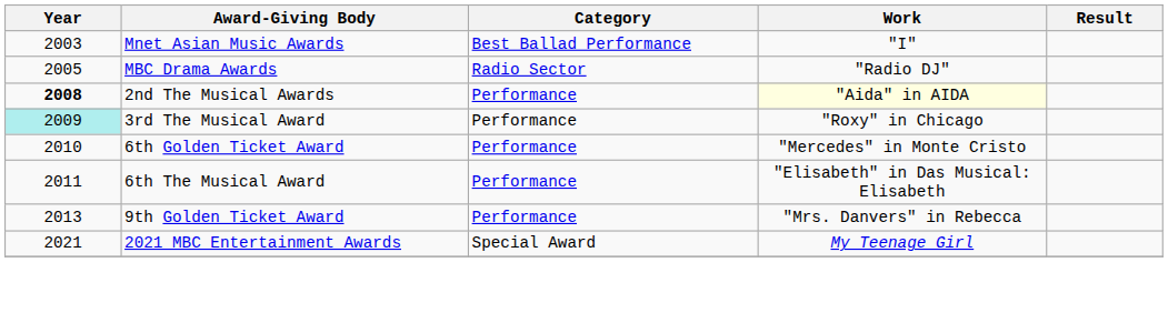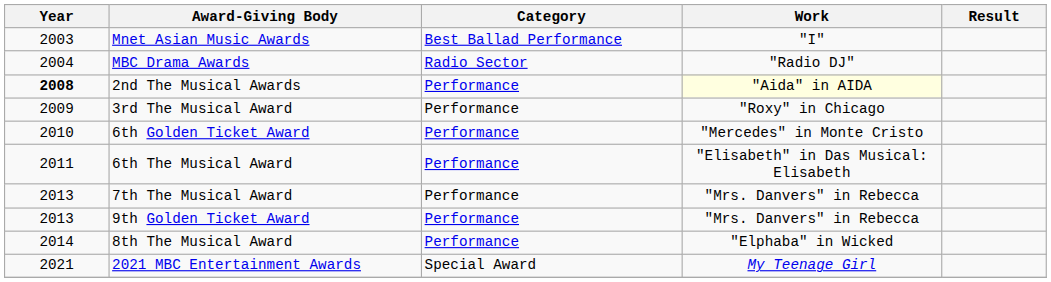 <table | width="75%" class="wikitable sortable">
 <tr>
 <th width="10%">Year</th>
 <th width="30%">Award-Giving Body</th>
 <th width="25%">Category</th>
 <th width="25%">Work</th>
 <th width="10%">Result</th>
 </tr>
 <tr>
 <td align="center">2003</td>
 <td><a href='#'>Mnet Asian Music Awards</a></td>
 <td><a href='#'>Best Ballad Performance</a></td>
 <td align="center">"I"</td>
 <td></td>
 </tr>
 <tr>
-<td align="center">2005</td>
+<td align="center">2004</td>
 <td><a href='#'>MBC Drama Awards</a></td>
 <td><a href='#'>Radio Sector</a></td>
 <td align="center">"Radio DJ"</td>
 <td></td>
 </tr>
 <tr>
 <td align="center"><strong>2008</strong></td>
 <td>2nd The Musical Awards</td>
 <td><a href='#'>Performance</a></td>
 <td align="center" style="background: lightyellow;">"Aida" in AIDA</td>
 <td></td>
 </tr>
 <tr>
-<td align="center" style="background: paleturquoise;">2009</td>
+<td align="center">2009</td>
 <td>3rd The Musical Award</td>
 <td>Performance</td>
 <td align="center">"Roxy" in Chicago</td>
 <td></td>
 </tr>
 <tr>
 <td align="center">2010</td>
 <td>6th <a href='#'>Golden Ticket Award</a></td>
 <td><a href='#'>Performance</a></td>
 <td align="center">"Mercedes" in Monte Cristo</td>
 <td></td>
 </tr>
 <tr>
 <td align="center">2011</td>
 <td>6th The Musical Award</td>
 <td><a href='#'>Performance</a></td>
 <td align="center">"Elisabeth" in Das Musical: Elisabeth</td>
 <td></td>
 </tr>
 <tr>
 <td align="center">2013</td>
+<td>7th The Musical Award</td>
+<td>Performance</td>
+<td align="center">"Mrs. Danvers" in Rebecca</td>
+<td></td>
+</tr>
+<tr>
+<td align="center">2013</td>
 <td>9th <a href='#'>Golden Ticket Award</a></td>
 <td><a href='#'>Performance</a></td>
 <td align="center">"Mrs. Danvers" in Rebecca</td>
+<td></td>
+</tr>
+<tr>
+<td align="center">2014</td>
+<td>8th The Musical Award</td>
+<td><a href='#'>Performance</a></td>
+<td align="center">"Elphaba" in Wicked</td>
 <td></td>
 </tr>
 <tr>
 <td style="text-align:center">2021</td>
 <td><a href='#'>2021 MBC Entertainment Awards</a></td>
 <td>Special Award </td>
 <td style="text-align:center"><em><a href='#'>My Teenage Girl</a></em></td>
 <td></td>
 </tr>
 <tr>
 </tr>
 </table>
